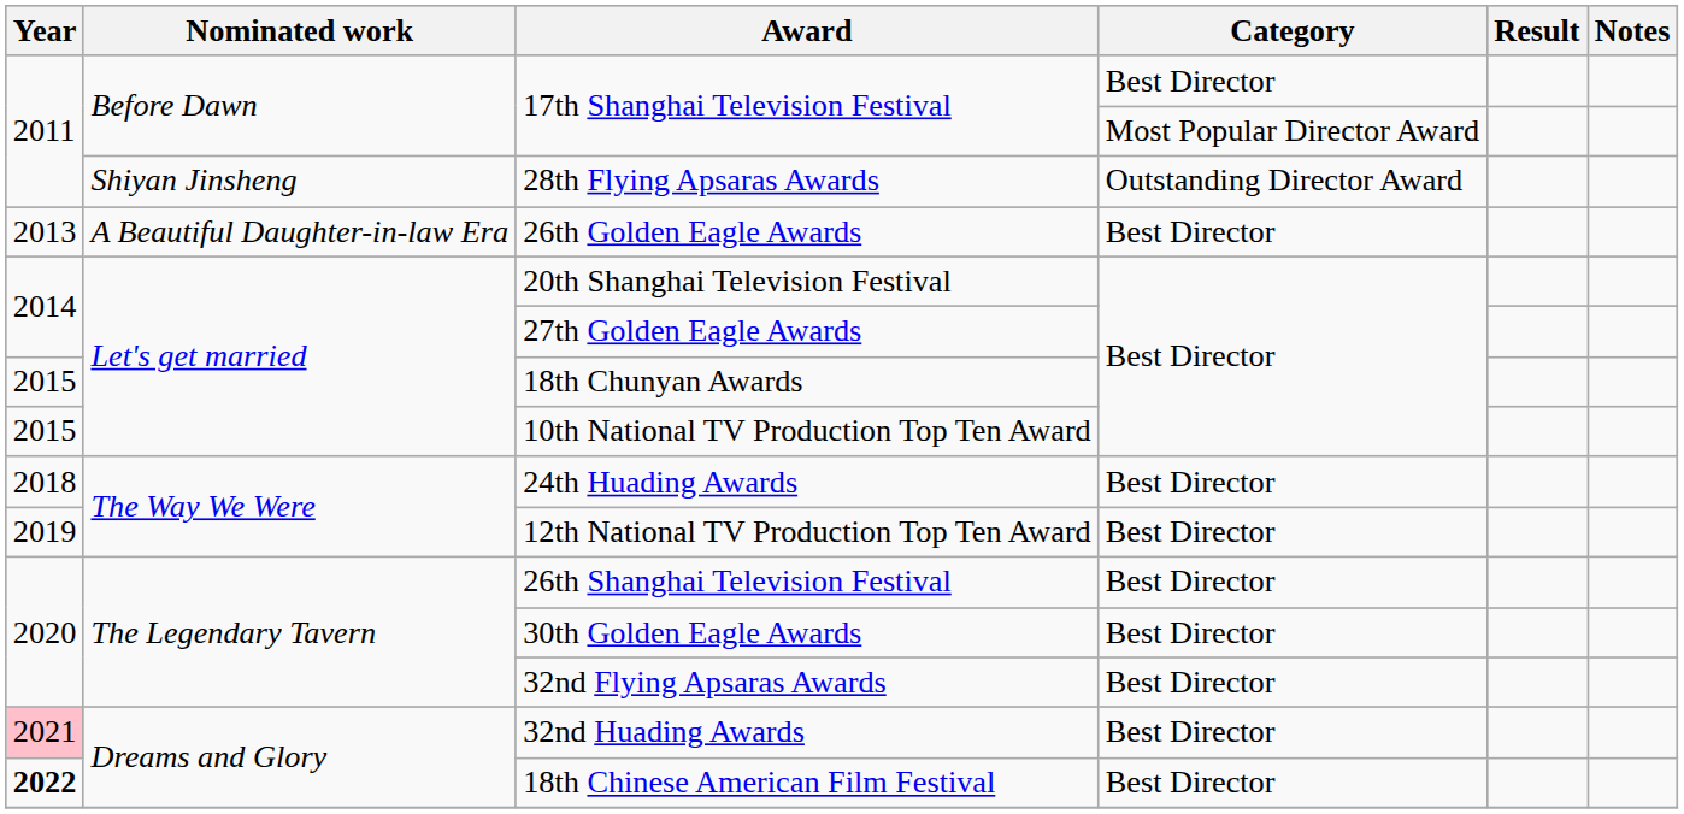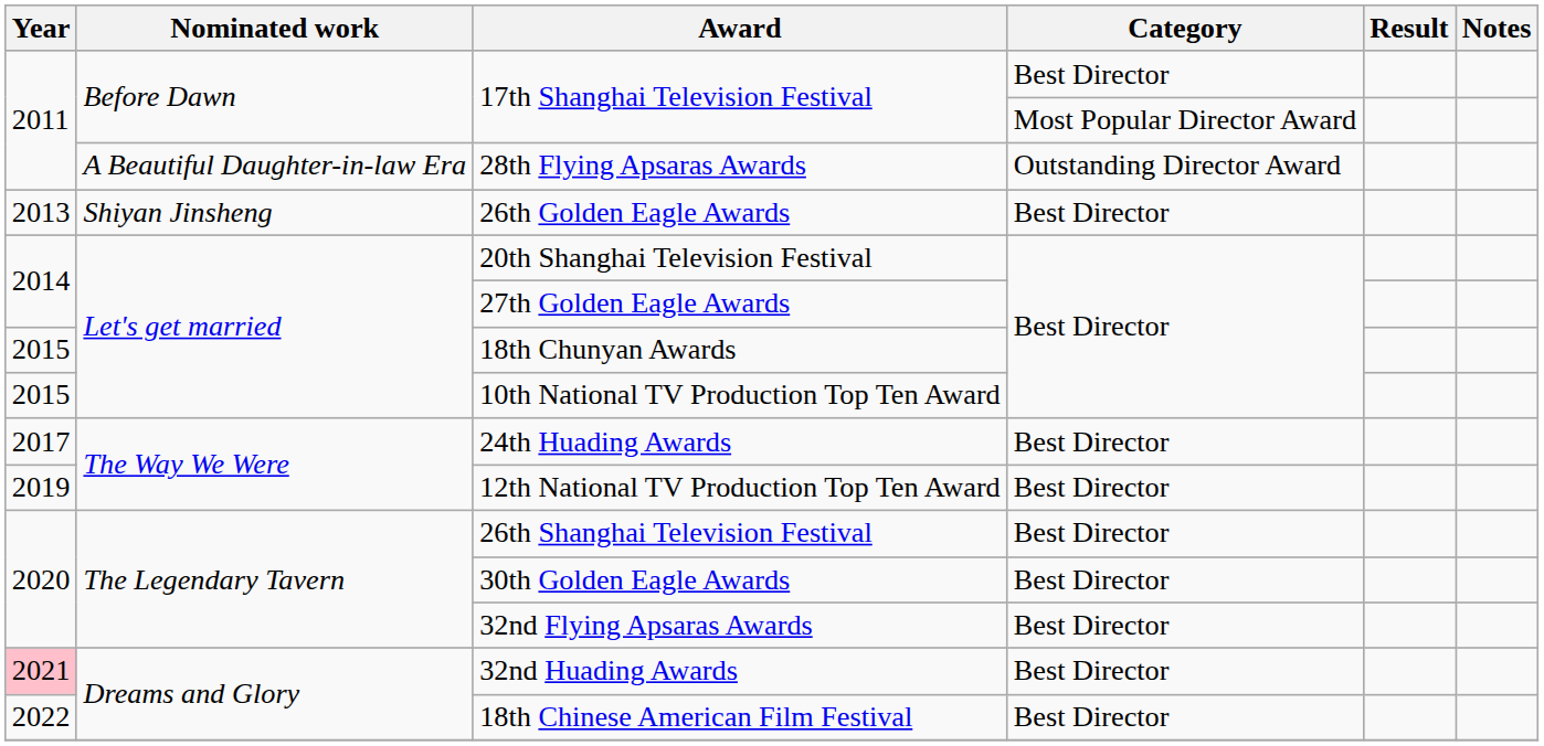 <table class="wikitable">
 <tr>
 <th>Year</th>
 <th>Nominated work</th>
 <th>Award</th>
 <th>Category</th>
 <th>Result</th>
 <th>Notes</th>
 </tr>
 <tr>
 <td rowspan=3>2011</td>
 <td rowspan=2><em>Before Dawn</em></td>
 <td rowspan=2>17th <a href='#'>Shanghai Television Festival</a></td>
 <td>Best Director</td>
 <td></td>
 <td></td>
 </tr>
 <tr>
 <td>Most Popular Director Award</td>
 <td></td>
 <td></td>
 </tr>
 <tr>
-<td><em>Shiyan Jinsheng</em></td>
+<td><em>A Beautiful Daughter-in-law Era</em></td>
 <td>28th <a href='#'>Flying Apsaras Awards</a></td>
 <td>Outstanding Director Award</td>
 <td></td>
 <td></td>
 </tr>
 <tr>
 <td>2013</td>
-<td><em>A Beautiful Daughter-in-law Era</em></td>
+<td><em>Shiyan Jinsheng</em></td>
 <td>26th <a href='#'>Golden Eagle Awards</a></td>
 <td>Best Director</td>
 <td></td>
 </tr>
 <tr>
 <td rowspan=2>2014</td>
 <td rowspan="4"><em><a href='#'>Let's get married</a></em></td>
 <td>20th Shanghai Television Festival</td>
 <td rowspan=4>Best Director</td>
 <td></td>
 <td></td>
 </tr>
 <tr>
 <td>27th <a href='#'>Golden Eagle Awards</a></td>
 <td></td>
 <td></td>
 </tr>
 <tr>
 <td>2015</td>
 <td>18th Chunyan Awards</td>
 <td></td>
 <td></td>
 </tr>
 <tr>
 <td>2015</td>
 <td>10th National TV Production Top Ten Award</td>
 <td></td>
 <td></td>
 </tr>
 <tr>
-<td>2018</td>
+<td>2017</td>
 <td rowspan="2"><em><a href='#'>The Way We Were</a></em></td>
 <td>24th <a href='#'>Huading Awards</a></td>
 <td>Best Director</td>
 <td></td>
 <td></td>
 </tr>
 <tr>
 <td>2019</td>
 <td>12th National TV Production Top Ten Award</td>
 <td>Best Director</td>
 <td></td>
 <td></td>
 </tr>
 <tr>
 <td rowspan="3">2020</td>
 <td rowspan="3"><em>The Legendary Tavern</em></td>
 <td>26th <a href='#'>Shanghai Television Festival</a></td>
 <td>Best Director</td>
 <td></td>
 <td></td>
 </tr>
 <tr>
 <td>30th <a href='#'>Golden Eagle Awards</a></td>
 <td Best Director>Best Director</td>
 <td></td>
 </tr>
 <tr>
 <td>32nd <a href='#'>Flying Apsaras Awards</a></td>
 <td>Best Director</td>
 <td></td>
 <td></td>
 </tr>
 <tr>
 <td style="background: pink;">2021</td>
 <td rowspan="2"><em>Dreams and Glory</em></td>
 <td>32nd <a href='#'>Huading Awards</a></td>
 <td>Best Director</td>
 <td></td>
 <td></td>
 </tr>
 <tr>
-<td><strong>2022</strong></td>
+<td>2022</td>
 <td>18th <a href='#'>Chinese American Film Festival</a></td>
 <td>Best Director</td>
 <td></td>
 <td></td>
 </tr>
 <tr>
 </tr>
 </table>
